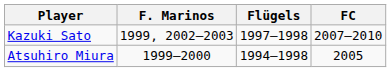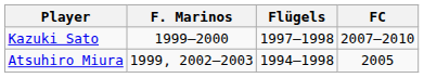 <table class="wikitable" style="text-align:center">
 <tr>
 <th>Player</th>
 <th>F. Marinos</th>
 <th>Flügels</th>
 <th>FC</th>
 </tr>
 <tr>
 <td align=left> <a href='#'>Kazuki Sato</a></td>
-<td>1999, 2002–2003</td>
+<td>1999–2000</td>
 <td>1997–1998</td>
 <td>2007–2010</td>
 </tr>
 <tr>
 <td align=left> <a href='#'>Atsuhiro Miura</a></td>
-<td>1999–2000</td>
+<td>1999, 2002–2003</td>
 <td>1994–1998</td>
 <td>2005</td>
 </tr>
 </table>
